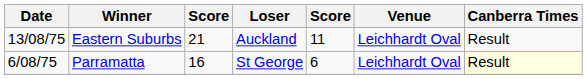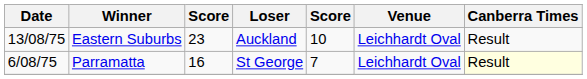 <table class="wikitable">
 <tr>
 <th>Date</th>
 <th>Winner</th>
 <th>Score</th>
 <th>Loser</th>
 <th>Score</th>
 <th>Venue</th>
 <th>Canberra Times</th>
 </tr>
 <tr>
 <td>13/08/75</td>
 <td> <a href='#'>Eastern Suburbs</a></td>
-<td>21</td>
+<td>23</td>
 <td> <a href='#'>Auckland</a></td>
-<td>11</td>
+<td>10</td>
 <td><a href='#'>Leichhardt Oval</a></td>
 <td>Result</td>
 </tr>
 <tr>
 <td>6/08/75</td>
 <td> <a href='#'>Parramatta</a></td>
 <td>16</td>
 <td> <a href='#'>St George</a></td>
-<td>6</td>
+<td>7</td>
 <td><a href='#'>Leichhardt Oval</a></td>
 <td style="background: lightyellow;">Result</td>
 </tr>
 <tr>
 </tr>
 </table>
